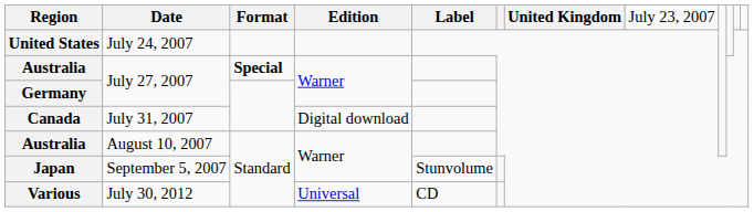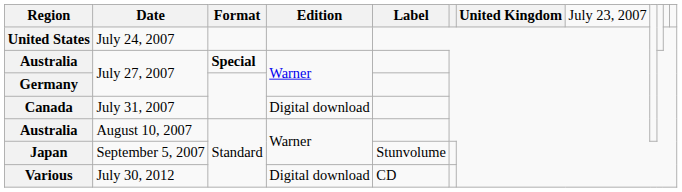 <table class="wikitable plainrowheaders">
 <tr>
 <th scope="col">Region</th>
 <th scope="col">Date</th>
 <th scope="col">Format</th>
 <th scope="col">Edition</th>
 <th scope="col">Label</th>
 <th scope="col"></th>
 <th scope="row">United Kingdom</th>
 <td>July 23, 2007</td>
 <td rowspan="6"></td>
 <td rowspan="2"></td>
 <td></td>
 <td align="center"></td>
 </tr>
 <tr>
 <th scope="row">United States</th>
 <td>July 24, 2007</td>
 <td></td>
 <td align="center"></td>
 </tr>
 <tr>
 <th scope="row">Australia</th>
 <td rowspan="2">July 27, 2007</td>
 <td><strong>Special</strong></td>
 <td rowspan="2"><a href='#'>Warner</a></td>
 <td align="center"></td>
 </tr>
 <tr>
 <th scope="row">Germany</th>
 <td rowspan="2"></td>
 <td align="center"></td>
 </tr>
 <tr>
 <th scope="row">Canada</th>
 <td>July 31, 2007</td>
 <td>Digital download</td>
 <td align="center"></td>
 </tr>
 <tr>
 <th scope="row">Australia</th>
 <td>August 10, 2007</td>
 <td rowspan="3">Standard</td>
 <td rowspan="2">Warner</td>
 <td align="center"></td>
 </tr>
 <tr>
 <th scope="row">Japan</th>
 <td>September 5, 2007</td>
 <td>Stunvolume</td>
 <td align="center"></td>
 </tr>
 <tr>
 <th scope="row">Various<br></th>
 <td>July 30, 2012</td>
-<td><a href='#'>Universal</a></td>
+<td>Digital download</td>
 <td>CD</td>
 <td align="center"></td>
 </tr>
 </table>
